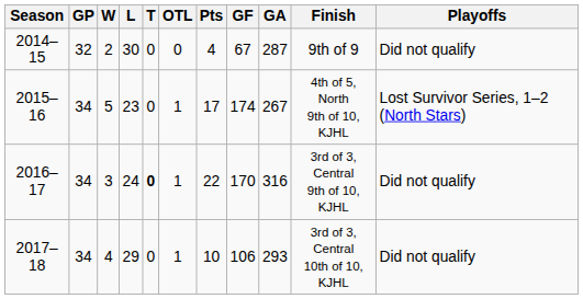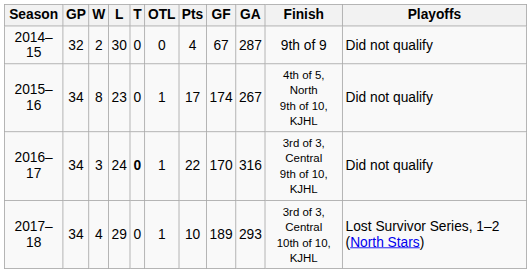 <table class="wikitable" style="text-align:center">
 <tr>
 <th>Season</th>
 <th>GP</th>
 <th>W</th>
 <th>L</th>
 <th>T</th>
 <th>OTL</th>
 <th>Pts</th>
 <th>GF</th>
 <th>GA</th>
 <th>Finish</th>
 <th>Playoffs</th>
 </tr>
 <tr>
 <td>2014–15</td>
 <td>32</td>
 <td>2</td>
 <td>30</td>
 <td>0</td>
 <td>0</td>
 <td>4</td>
 <td>67</td>
 <td>287</td>
 <td>9th of 9</td>
 <td align=left>Did not qualify</td>
 </tr>
 <tr>
 <td>2015–16</td>
 <td>34</td>
-<td>5</td>
+<td>8</td>
 <td>23</td>
 <td>0</td>
 <td>1</td>
 <td>17</td>
 <td>174</td>
 <td>267</td>
 <td><small>4th of 5, North<br>9th of 10, KJHL</small></td>
-<td align=left>Lost Survivor Series, 1–2 (<a href='#'>North Stars</a>)</td>
+<td align=left>Did not qualify</td>
 </tr>
 <tr>
 <td>2016–17</td>
 <td>34</td>
 <td>3</td>
 <td>24</td>
 <td><strong>0</strong></td>
 <td>1</td>
 <td>22</td>
 <td>170</td>
 <td>316</td>
 <td><small>3rd of 3, Central<br>9th of 10, KJHL</small></td>
 <td align=left>Did not qualify</td>
 </tr>
 <tr>
 <td>2017–18</td>
 <td>34</td>
 <td>4</td>
 <td>29</td>
 <td>0</td>
 <td>1</td>
 <td>10</td>
-<td>106</td>
+<td>189</td>
 <td>293</td>
 <td><small>3rd of 3, Central<br>10th of 10, KJHL</small></td>
-<td align=left>Did not qualify</td>
+<td align=left>Lost Survivor Series, 1–2 (<a href='#'>North Stars</a>)</td>
 </tr>
 </table>
